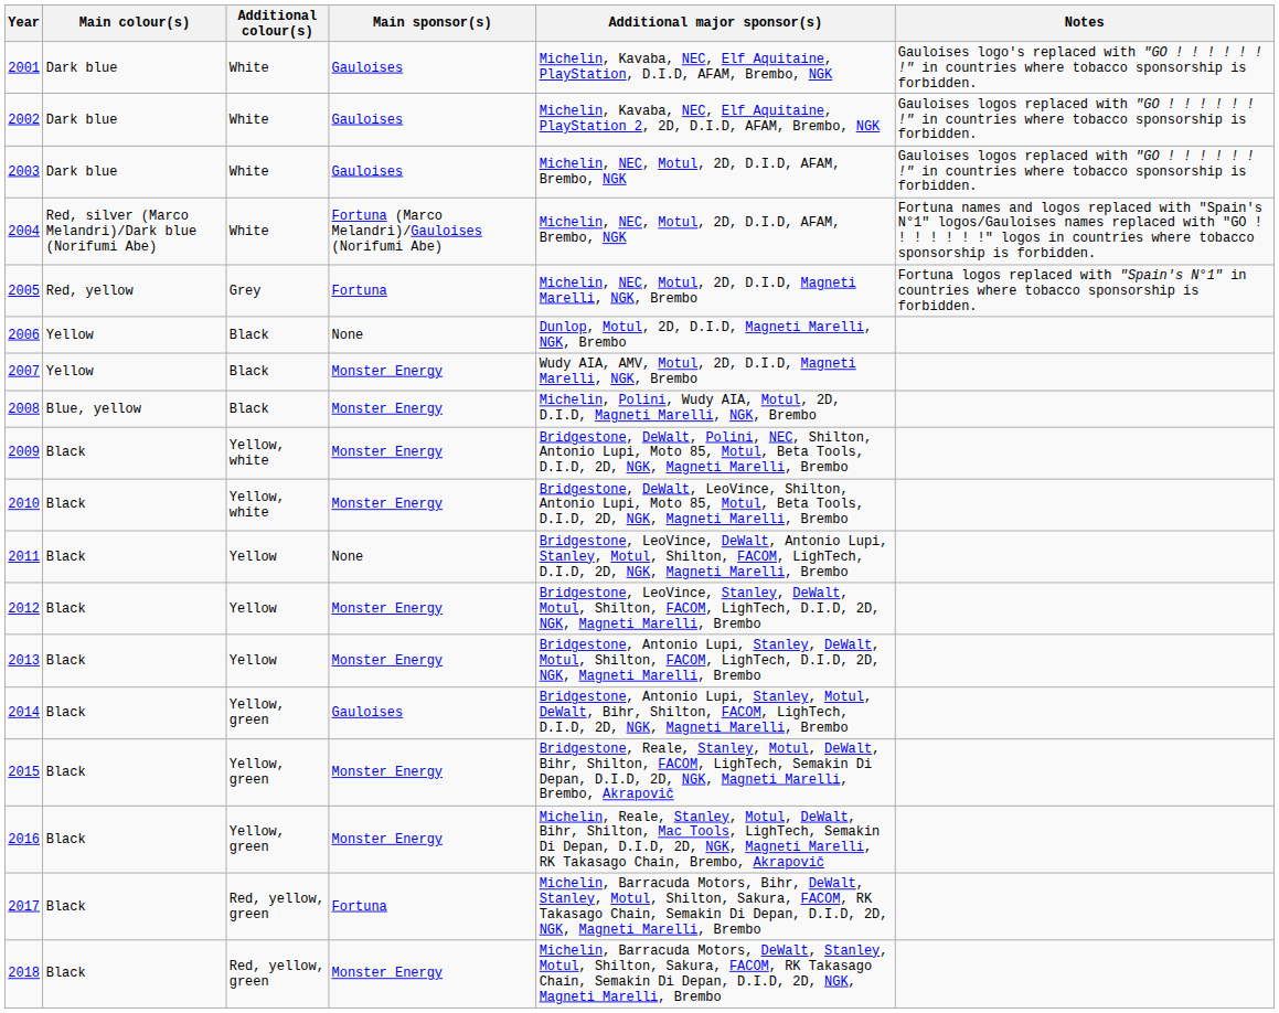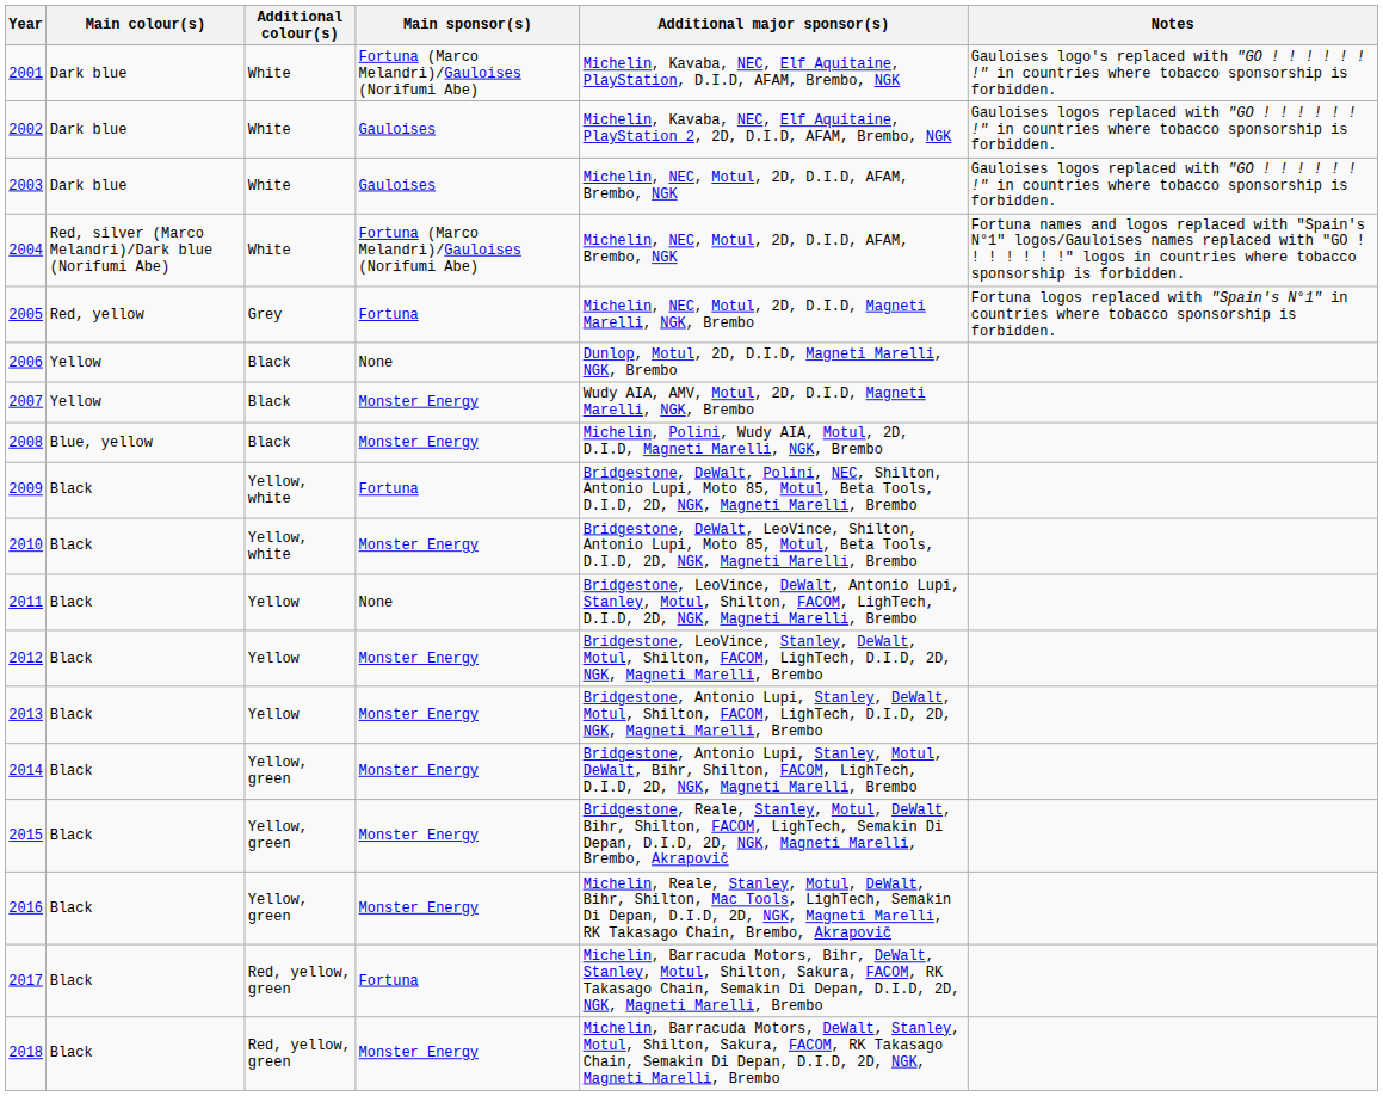 <table class="wikitable">
 <tr>
 <th>Year</th>
 <th>Main colour(s)</th>
 <th>Additional colour(s)</th>
 <th>Main sponsor(s)</th>
 <th>Additional major sponsor(s)</th>
 <th>Notes</th>
 </tr>
 <tr>
 <td><a href='#'>2001</a></td>
 <td>Dark blue</td>
 <td>White</td>
-<td><a href='#'>Gauloises</a></td>
+<td><a href='#'>Fortuna</a> (Marco Melandri)/<a href='#'>Gauloises</a> (Norifumi Abe)</td>
 <td><a href='#'>Michelin</a>, Kavaba, <a href='#'>NEC</a>, <a href='#'>Elf Aquitaine</a>, <a href='#'>PlayStation</a>, D.I.D, AFAM, Brembo, <a href='#'>NGK</a></td>
 <td>Gauloises logo's replaced with <em>"GO ! ! ! ! ! ! !"</em> in countries where tobacco sponsorship is forbidden.</td>
 </tr>
 <tr>
 <td><a href='#'>2002</a></td>
 <td>Dark blue</td>
 <td>White</td>
 <td><a href='#'>Gauloises</a></td>
 <td><a href='#'>Michelin</a>, Kavaba, <a href='#'>NEC</a>, <a href='#'>Elf Aquitaine</a>, <a href='#'>PlayStation 2</a>, 2D, D.I.D, AFAM, Brembo, <a href='#'>NGK</a></td>
 <td>Gauloises logos replaced with <em>"GO ! ! ! ! ! ! !"</em> in countries where tobacco sponsorship is forbidden.</td>
 </tr>
 <tr>
 <td><a href='#'>2003</a></td>
 <td>Dark blue</td>
 <td>White</td>
 <td><a href='#'>Gauloises</a></td>
 <td><a href='#'>Michelin</a>, <a href='#'>NEC</a>, <a href='#'>Motul</a>, 2D, D.I.D, AFAM, Brembo, <a href='#'>NGK</a></td>
 <td>Gauloises logos replaced with <em>"GO ! ! ! ! ! ! !"</em> in countries where tobacco sponsorship is forbidden.</td>
 </tr>
 <tr>
 <td><a href='#'>2004</a></td>
 <td>Red, silver (Marco Melandri)/Dark blue (Norifumi Abe)</td>
 <td>White</td>
 <td><a href='#'>Fortuna</a> (Marco Melandri)/<a href='#'>Gauloises</a> (Norifumi Abe)</td>
 <td><a href='#'>Michelin</a>, <a href='#'>NEC</a>, <a href='#'>Motul</a>, 2D, D.I.D, AFAM, Brembo, <a href='#'>NGK</a></td>
 <td>Fortuna names and logos replaced with "Spain's N°1" logos/Gauloises names replaced with "GO ! ! ! ! ! ! !"  logos in countries where tobacco sponsorship is forbidden.</td>
 </tr>
 <tr>
 <td><a href='#'>2005</a></td>
 <td>Red, yellow</td>
 <td>Grey</td>
 <td><a href='#'>Fortuna</a></td>
 <td><a href='#'>Michelin</a>, <a href='#'>NEC</a>, <a href='#'>Motul</a>, 2D, D.I.D, <a href='#'>Magneti Marelli</a>, <a href='#'>NGK</a>, Brembo</td>
 <td>Fortuna logos replaced with <em>"Spain's N°1"</em> in countries where tobacco sponsorship is forbidden.</td>
 </tr>
 <tr>
 <td><a href='#'>2006</a></td>
 <td>Yellow</td>
 <td>Black</td>
 <td>None</td>
 <td><a href='#'>Dunlop</a>, <a href='#'>Motul</a>, 2D, D.I.D, <a href='#'>Magneti Marelli</a>, <a href='#'>NGK</a>, Brembo</td>
 <td></td>
 </tr>
 <tr>
 <td><a href='#'>2007</a></td>
 <td>Yellow</td>
 <td>Black</td>
 <td><a href='#'>Monster Energy</a></td>
 <td>Wudy AIA, AMV, <a href='#'>Motul</a>, 2D, D.I.D, <a href='#'>Magneti Marelli</a>, <a href='#'>NGK</a>, Brembo</td>
 <td></td>
 </tr>
 <tr>
 <td><a href='#'>2008</a></td>
 <td>Blue, yellow</td>
 <td>Black</td>
 <td><a href='#'>Monster Energy</a></td>
 <td><a href='#'>Michelin</a>, <a href='#'>Polini</a>, Wudy AIA, <a href='#'>Motul</a>, 2D, D.I.D, <a href='#'>Magneti Marelli</a>, <a href='#'>NGK</a>, Brembo</td>
 <td></td>
 </tr>
 <tr>
 <td><a href='#'>2009</a></td>
 <td>Black</td>
 <td>Yellow, white</td>
-<td><a href='#'>Monster Energy</a></td>
+<td><a href='#'>Fortuna</a></td>
 <td><a href='#'>Bridgestone</a>, <a href='#'>DeWalt</a>, <a href='#'>Polini</a>, <a href='#'>NEC</a>, Shilton, Antonio Lupi, Moto 85, <a href='#'>Motul</a>, Beta Tools, D.I.D, 2D, <a href='#'>NGK</a>, <a href='#'>Magneti Marelli</a>, Brembo</td>
 <td></td>
 </tr>
 <tr>
 <td><a href='#'>2010</a></td>
 <td>Black</td>
 <td>Yellow, white</td>
 <td><a href='#'>Monster Energy</a></td>
 <td><a href='#'>Bridgestone</a>, <a href='#'>DeWalt</a>, LeoVince, Shilton, Antonio Lupi, Moto 85, <a href='#'>Motul</a>, Beta Tools, D.I.D, 2D, <a href='#'>NGK</a>, <a href='#'>Magneti Marelli</a>, Brembo</td>
 <td></td>
 </tr>
 <tr>
 <td><a href='#'>2011</a></td>
 <td>Black</td>
 <td>Yellow</td>
 <td>None</td>
 <td><a href='#'>Bridgestone</a>, LeoVince, <a href='#'>DeWalt</a>, Antonio Lupi, <a href='#'>Stanley</a>, <a href='#'>Motul</a>, Shilton, <a href='#'>FACOM</a>, LighTech, D.I.D, 2D, <a href='#'>NGK</a>, <a href='#'>Magneti Marelli</a>, Brembo</td>
 <td></td>
 </tr>
 <tr>
 <td><a href='#'>2012</a></td>
 <td>Black</td>
 <td>Yellow</td>
 <td><a href='#'>Monster Energy</a></td>
 <td><a href='#'>Bridgestone</a>, LeoVince, <a href='#'>Stanley</a>, <a href='#'>DeWalt</a>, <a href='#'>Motul</a>, Shilton, <a href='#'>FACOM</a>, LighTech, D.I.D, 2D, <a href='#'>NGK</a>, <a href='#'>Magneti Marelli</a>, Brembo</td>
 <td></td>
 </tr>
 <tr>
 <td><a href='#'>2013</a></td>
 <td>Black</td>
 <td>Yellow</td>
 <td><a href='#'>Monster Energy</a></td>
 <td><a href='#'>Bridgestone</a>, Antonio Lupi, <a href='#'>Stanley</a>, <a href='#'>DeWalt</a>, <a href='#'>Motul</a>, Shilton, <a href='#'>FACOM</a>, LighTech, D.I.D, 2D, <a href='#'>NGK</a>, <a href='#'>Magneti Marelli</a>, Brembo</td>
 <td></td>
 </tr>
 <tr>
 <td><a href='#'>2014</a></td>
 <td>Black</td>
 <td>Yellow, green</td>
-<td><a href='#'>Gauloises</a></td>
+<td><a href='#'>Monster Energy</a></td>
 <td><a href='#'>Bridgestone</a>, Antonio Lupi, <a href='#'>Stanley</a>, <a href='#'>Motul</a>, <a href='#'>DeWalt</a>, Bihr, Shilton, <a href='#'>FACOM</a>, LighTech, D.I.D, 2D, <a href='#'>NGK</a>, <a href='#'>Magneti Marelli</a>, Brembo</td>
 <td></td>
 </tr>
 <tr>
 <td><a href='#'>2015</a></td>
 <td>Black</td>
 <td>Yellow, green</td>
 <td><a href='#'>Monster Energy</a></td>
 <td><a href='#'>Bridgestone</a>, Reale, <a href='#'>Stanley</a>, <a href='#'>Motul</a>, <a href='#'>DeWalt</a>, Bihr, Shilton, <a href='#'>FACOM</a>, LighTech, Semakin Di Depan, D.I.D, 2D, <a href='#'>NGK</a>, <a href='#'>Magneti Marelli</a>, Brembo, <a href='#'>Akrapovič</a></td>
 <td></td>
 </tr>
 <tr>
 <td><a href='#'>2016</a></td>
 <td>Black</td>
 <td>Yellow, green</td>
 <td><a href='#'>Monster Energy</a></td>
 <td><a href='#'>Michelin</a>, Reale, <a href='#'>Stanley</a>, <a href='#'>Motul</a>, <a href='#'>DeWalt</a>, Bihr, Shilton, <a href='#'>Mac Tools</a>, LighTech, Semakin Di Depan, D.I.D, 2D, <a href='#'>NGK</a>, <a href='#'>Magneti Marelli</a>, RK Takasago Chain, Brembo, <a href='#'>Akrapovič</a></td>
 <td></td>
 </tr>
 <tr>
 <td><a href='#'>2017</a></td>
 <td>Black</td>
 <td>Red, yellow, green</td>
 <td><a href='#'>Fortuna</a></td>
 <td><a href='#'>Michelin</a>, Barracuda Motors, Bihr, <a href='#'>DeWalt</a>, <a href='#'>Stanley</a>, <a href='#'>Motul</a>, Shilton, Sakura, <a href='#'>FACOM</a>, RK Takasago Chain, Semakin Di Depan, D.I.D, 2D, <a href='#'>NGK</a>, <a href='#'>Magneti Marelli</a>, Brembo</td>
 <td></td>
 </tr>
 <tr>
 <td><a href='#'>2018</a></td>
 <td>Black</td>
 <td>Red, yellow, green</td>
 <td><a href='#'>Monster Energy</a></td>
 <td><a href='#'>Michelin</a>, Barracuda Motors, <a href='#'>DeWalt</a>, <a href='#'>Stanley</a>, <a href='#'>Motul</a>, Shilton, Sakura, <a href='#'>FACOM</a>, RK Takasago Chain, Semakin Di Depan, D.I.D, 2D, <a href='#'>NGK</a>, <a href='#'>Magneti Marelli</a>, Brembo</td>
 <td></td>
 </tr>
 </table>
